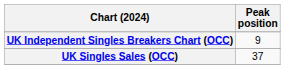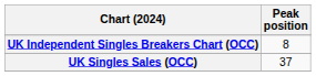 <table class="wikitable sortable plainrowheaders" style="text-align:center">
 <tr>
 <th scope="col">Chart (2024)</th>
 <th scope="col">Peak<br>position</th>
 </tr>
 <tr>
 </tr>
 <tr>
 <th scope="row"><a href='#'>UK Independent Singles Breakers Chart</a> (<a href='#'>OCC</a>)</th>
-<td>9</td>
+<td>8</td>
 </tr>
 <tr>
 </tr>
 <tr>
 <th scope="row"><a href='#'>UK Singles Sales</a> (<a href='#'>OCC</a>)</th>
 <td>37</td>
 </tr>
 <tr>
 </tr>
 </table>
